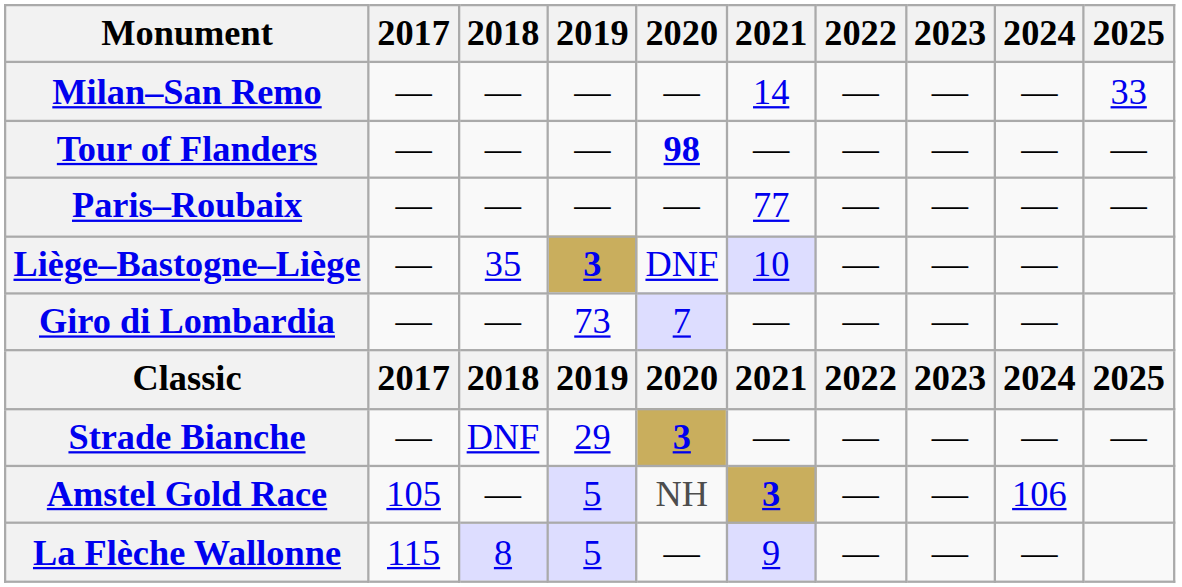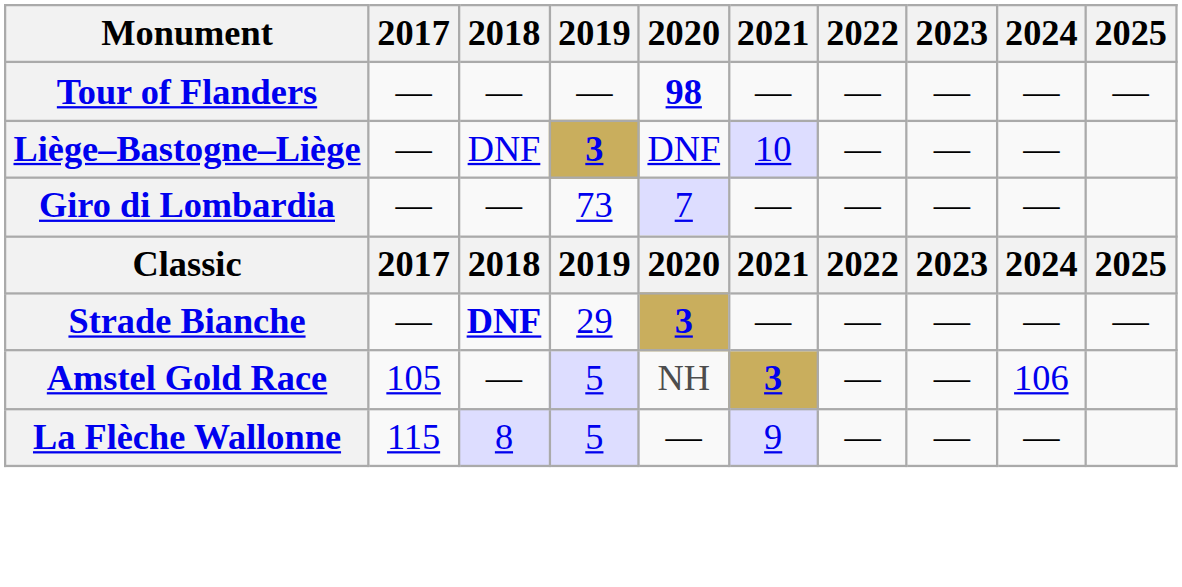 <table class="wikitable plainrowheaders">
 <tr>
 <th>Monument</th>
 <th scope="col">2017</th>
 <th scope="col">2018</th>
 <th scope="col">2019</th>
 <th scope="col">2020</th>
 <th scope="col">2021</th>
 <th scope="col">2022</th>
 <th scope="col">2023</th>
 <th scope="col">2024</th>
 <th scope="col">2025</th>
 </tr>
 <tr style="text-align:center;">
-<th scope="row"><a href='#'>Milan–San Remo</a></th>
-<td>—</td>
-<td>—</td>
-<td>—</td>
-<td>—</td>
-<td><a href='#'>14</a></td>
-<td>—</td>
-<td>—</td>
-<td>—</td>
-<td><a href='#'>33</a></td>
-</tr>
-<tr style="text-align:center;">
 <th scope="row"><a href='#'>Tour of Flanders</a></th>
 <td>—</td>
 <td>—</td>
 <td>—</td>
 <td><strong><a href='#'>98</a></strong></td>
 <td>—</td>
 <td>—</td>
 <td>—</td>
 <td>—</td>
 <td>—</td>
 </tr>
 <tr style="text-align:center;">
-<th scope="row"><a href='#'>Paris–Roubaix</a></th>
-<td>—</td>
-<td>—</td>
-<td>—</td>
-<td>—</td>
-<td><a href='#'>77</a></td>
-<td>—</td>
-<td>—</td>
-<td>—</td>
-<td>—</td>
-</tr>
-<tr style="text-align:center;">
 <th scope="row"><a href='#'>Liège–Bastogne–Liège</a></th>
 <td>—</td>
-<td><a href='#'>35</a></td>
+<td><a href='#'>DNF</a></td>
 <td style="background:#C9AE5D;"><a href='#'><strong>3</strong></a></td>
 <td><a href='#'>DNF</a></td>
 <td style="background:#ddf;"><a href='#'>10</a></td>
 <td>—</td>
 <td>—</td>
 <td>—</td>
 <td></td>
 </tr>
 <tr style="text-align:center;">
 <th scope="row"><a href='#'>Giro di Lombardia</a></th>
 <td>—</td>
 <td>—</td>
 <td><a href='#'>73</a></td>
 <td style="background:#ddf;"><a href='#'>7</a></td>
 <td>—</td>
 <td>—</td>
 <td>—</td>
 <td>—</td>
 <td></td>
 </tr>
 <tr>
 <th>Classic</th>
 <th scope="col">2017</th>
 <th scope="col">2018</th>
 <th scope="col">2019</th>
 <th scope="col">2020</th>
 <th scope="col">2021</th>
 <th scope="col">2022</th>
 <th scope="col">2023</th>
 <th scope="col">2024</th>
 <th scope="col">2025</th>
 </tr>
 <tr style="text-align:center;">
 <th scope="row"><a href='#'>Strade Bianche</a></th>
 <td>—</td>
-<td><a href='#'>DNF</a></td>
+<td><strong><a href='#'>DNF</a></strong></td>
 <td><a href='#'>29</a></td>
 <td style="background:#C9AE5D;"><a href='#'><strong>3</strong></a></td>
 <td>—</td>
 <td>—</td>
 <td>—</td>
 <td>—</td>
 <td>—</td>
 </tr>
 <tr style="text-align:center;">
 <th scope="row"><a href='#'>Amstel Gold Race</a></th>
 <td><a href='#'>105</a></td>
 <td>—</td>
 <td style="background:#ddf;"><a href='#'>5</a></td>
 <td style="color:#4d4d4d;">NH</td>
 <td style="background:#C9AE5D;"><a href='#'><strong>3</strong></a></td>
 <td>—</td>
 <td>—</td>
 <td><a href='#'>106</a></td>
 <td></td>
 </tr>
 <tr style="text-align:center;">
 <th scope="row"><a href='#'>La Flèche Wallonne</a></th>
 <td><a href='#'>115</a></td>
 <td style="background:#ddf;"><a href='#'>8</a></td>
 <td style="background:#ddf;"><a href='#'>5</a></td>
 <td>—</td>
 <td style="background:#ddf;"><a href='#'>9</a></td>
 <td>—</td>
 <td>—</td>
 <td>—</td>
 <td></td>
 </tr>
 </table>
